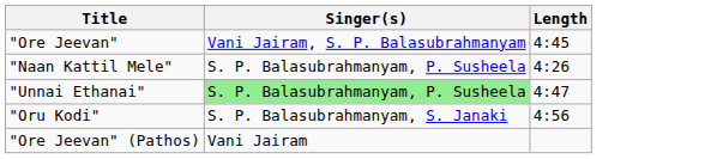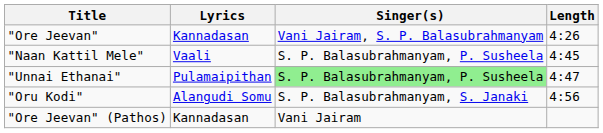 <table class="wikitable">
 <tr>
 <th>Title</th>
+<th>Lyrics</th>
 <th>Singer(s)</th>
 <th>Length</th>
 </tr>
 <tr>
 <td>"Ore Jeevan"</td>
+<td><a href='#'>Kannadasan</a></td>
 <td><a href='#'>Vani Jairam</a>, <a href='#'>S. P. Balasubrahmanyam</a></td>
+<td>4:26</td>
+</tr>
+<tr>
+<td>"Naan Kattil Mele"</td>
+<td><a href='#'>Vaali</a></td>
+<td>S. P. Balasubrahmanyam, <a href='#'>P. Susheela</a></td>
 <td>4:45</td>
 </tr>
 <tr>
-<td>"Naan Kattil Mele"</td>
-<td>S. P. Balasubrahmanyam, <a href='#'>P. Susheela</a></td>
-<td>4:26</td>
-</tr>
-<tr>
 <td>"Unnai Ethanai"</td>
+<td><a href='#'>Pulamaipithan</a></td>
 <td style="background: lightgreen;">S. P. Balasubrahmanyam, P. Susheela</td>
 <td>4:47</td>
 </tr>
 <tr>
 <td>"Oru Kodi"</td>
+<td><a href='#'>Alangudi Somu</a></td>
 <td>S. P. Balasubrahmanyam, <a href='#'>S. Janaki</a></td>
 <td>4:56</td>
 </tr>
 <tr>
 <td>"Ore Jeevan" (Pathos)</td>
+<td>Kannadasan</td>
 <td>Vani Jairam</td>
 <td></td>
 </tr>
 </table>
